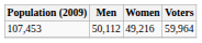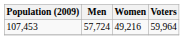 <table class="wikitable">
 <tr>
 <th>Population (2009)</th>
 <th>Men</th>
 <th>Women</th>
 <th>Voters</th>
 </tr>
 <tr>
 <td>107,453</td>
-<td>50,112</td>
+<td>57,724</td>
 <td>49,216</td>
 <td>59,964</td>
 </tr>
 <tr>
 </tr>
 </table>
